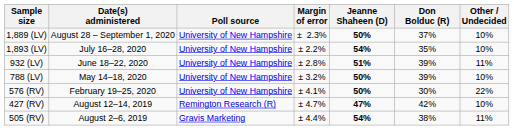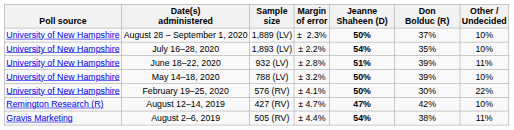 <table class="wikitable" style="font-size:90%;text-align:center;">
 <tr valign=bottom>
+<th>Poll source</th>
+<th>Date(s)<br>administered</th>
 <th>Sample<br>size</th>
-<th>Date(s)<br>administered</th>
-<th>Poll source</th>
 <th>Margin<br>of error</th>
 <th style="width:100px;">Jeanne<br>Shaheen (D)</th>
 <th style="width:100px;">Don<br>Bolduc (R)</th>
 <th>Other /<br>Undecided</th>
 </tr>
 <tr>
+<td style="text-align:left;"><a href='#'>University of New Hampshire</a></td>
+<td>August 28 – September 1, 2020</td>
 <td>1,889 (LV)</td>
-<td>August 28 – September 1, 2020</td>
-<td style="text-align:left;"><a href='#'>University of New Hampshire</a></td>
 <td>±  2.3%</td>
 <td><strong>50%</strong></td>
 <td>37%</td>
 <td>10%</td>
 </tr>
 <tr>
+<td style="text-align:left;"><a href='#'>University of New Hampshire</a></td>
+<td>July 16–28, 2020</td>
 <td>1,893 (LV)</td>
-<td>July 16–28, 2020</td>
-<td style="text-align:left;"><a href='#'>University of New Hampshire</a></td>
 <td>± 2.2%</td>
 <td><strong>54%</strong></td>
 <td>35%</td>
 <td>10%</td>
 </tr>
 <tr>
+<td style="text-align:left;"><a href='#'>University of New Hampshire</a></td>
+<td>June 18–22, 2020</td>
 <td>932 (LV)</td>
-<td>June 18–22, 2020</td>
-<td style="text-align:left;"><a href='#'>University of New Hampshire</a></td>
 <td>± 2.8%</td>
 <td><strong>51%</strong></td>
 <td>39%</td>
 <td>11%</td>
 </tr>
 <tr>
+<td style="text-align:left;"><a href='#'>University of New Hampshire</a></td>
+<td>May 14–18, 2020</td>
 <td>788 (LV)</td>
-<td>May 14–18, 2020</td>
-<td style="text-align:left;"><a href='#'>University of New Hampshire</a></td>
 <td>± 3.2%</td>
 <td><strong>50%</strong></td>
 <td>39%</td>
 <td>10%</td>
 </tr>
 <tr>
+<td style="text-align:left;"><a href='#'>University of New Hampshire</a></td>
+<td>February 19–25, 2020</td>
 <td>576 (RV)</td>
-<td>February 19–25, 2020</td>
-<td style="text-align:left;"><a href='#'>University of New Hampshire</a></td>
 <td>± 4.1%</td>
 <td><strong>50%</strong></td>
 <td>30%</td>
 <td>22%</td>
 </tr>
 <tr>
+<td style="text-align:left;"><a href='#'>Remington Research (R)</a></td>
+<td>August 12–14, 2019</td>
 <td>427 (RV)</td>
-<td>August 12–14, 2019</td>
-<td style="text-align:left;"><a href='#'>Remington Research (R)</a></td>
 <td>± 4.7%</td>
 <td><strong>47%</strong></td>
 <td>42%</td>
 <td>10%</td>
 </tr>
 <tr>
+<td style="text-align:left;"><a href='#'>Gravis Marketing</a></td>
+<td>August 2–6, 2019</td>
 <td>505 (RV)</td>
-<td>August 2–6, 2019</td>
-<td style="text-align:left;"><a href='#'>Gravis Marketing</a></td>
 <td>± 4.4%</td>
 <td><strong>54%</strong></td>
 <td>38%</td>
 <td>11%</td>
 </tr>
 </table>
